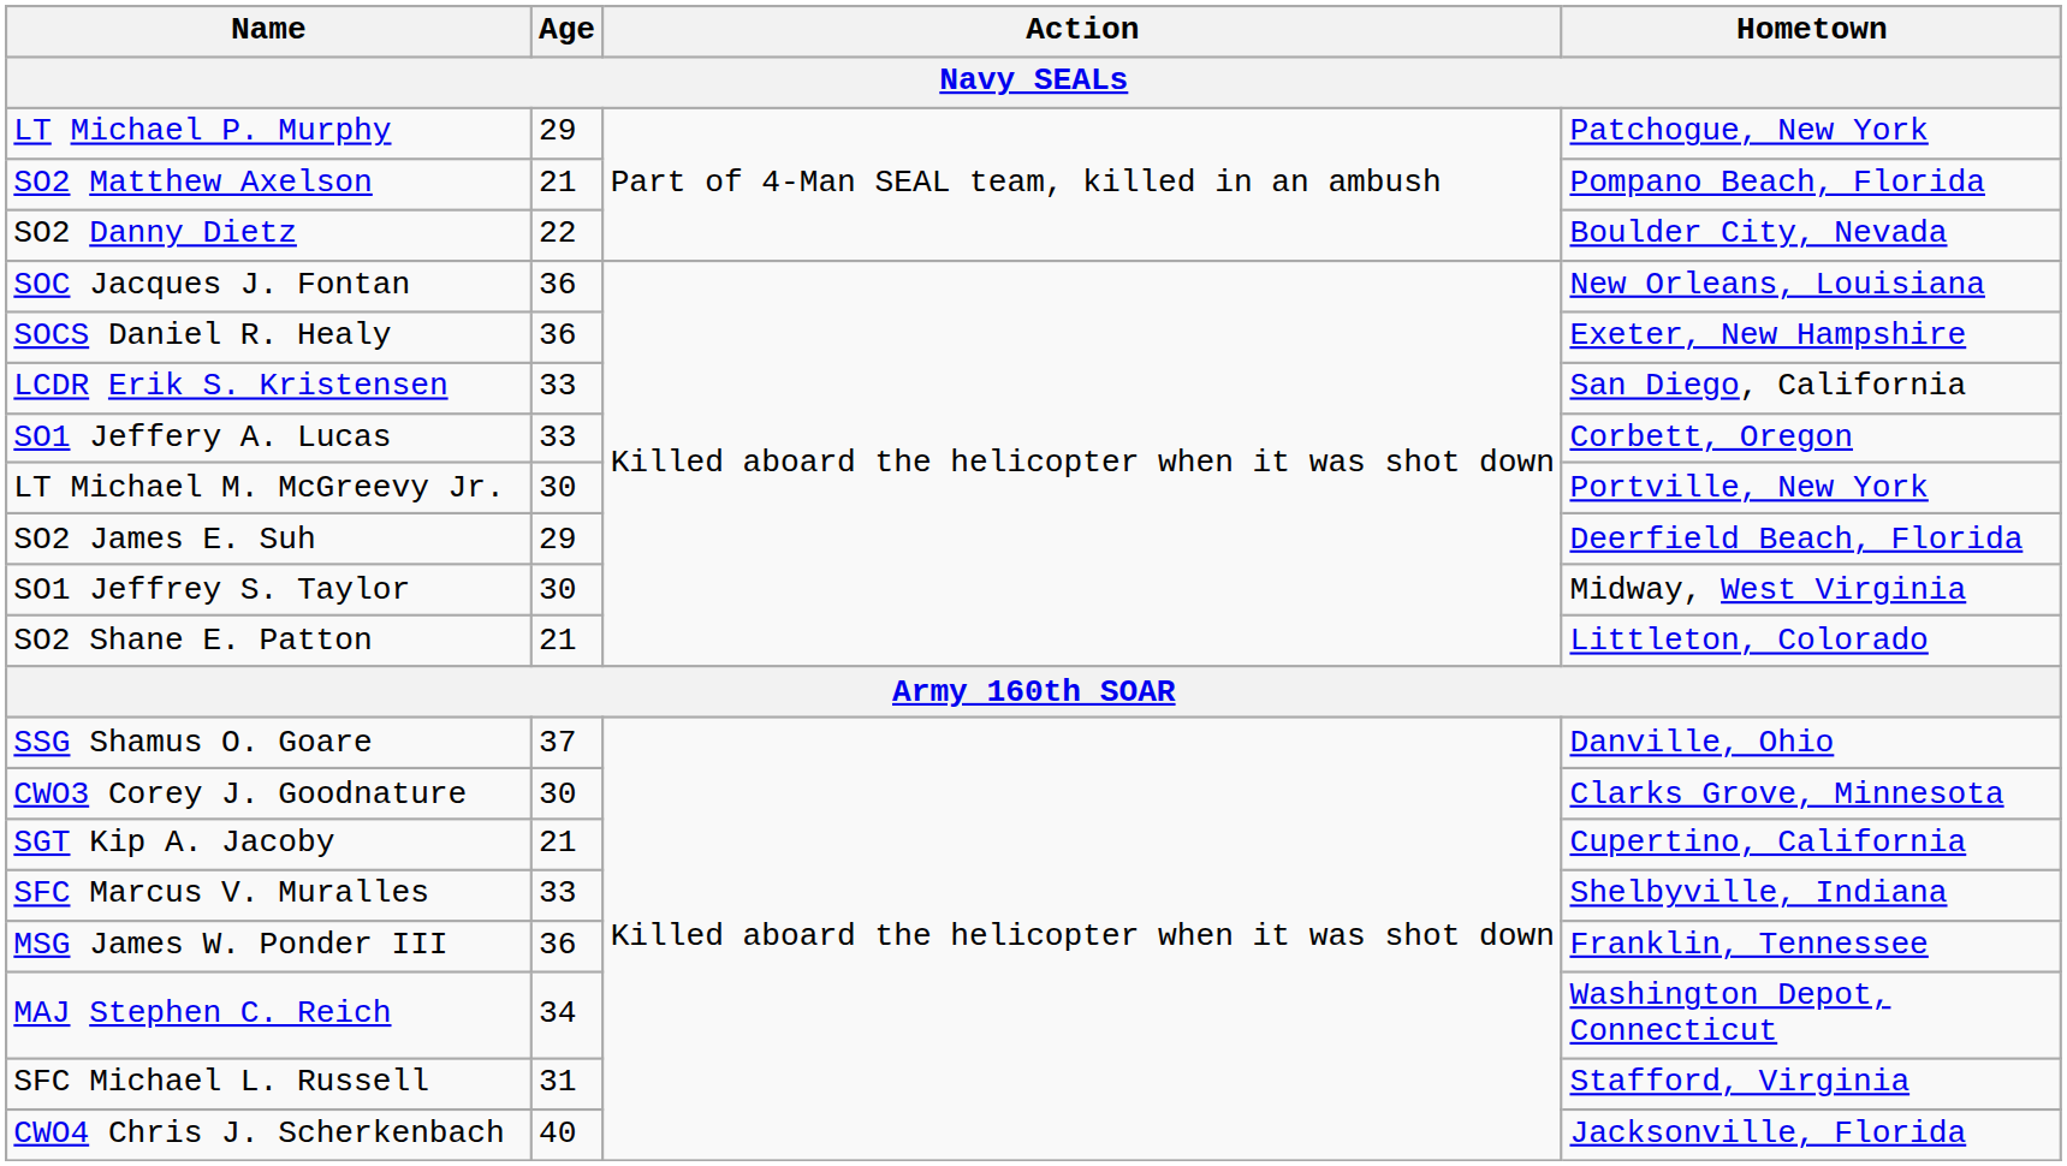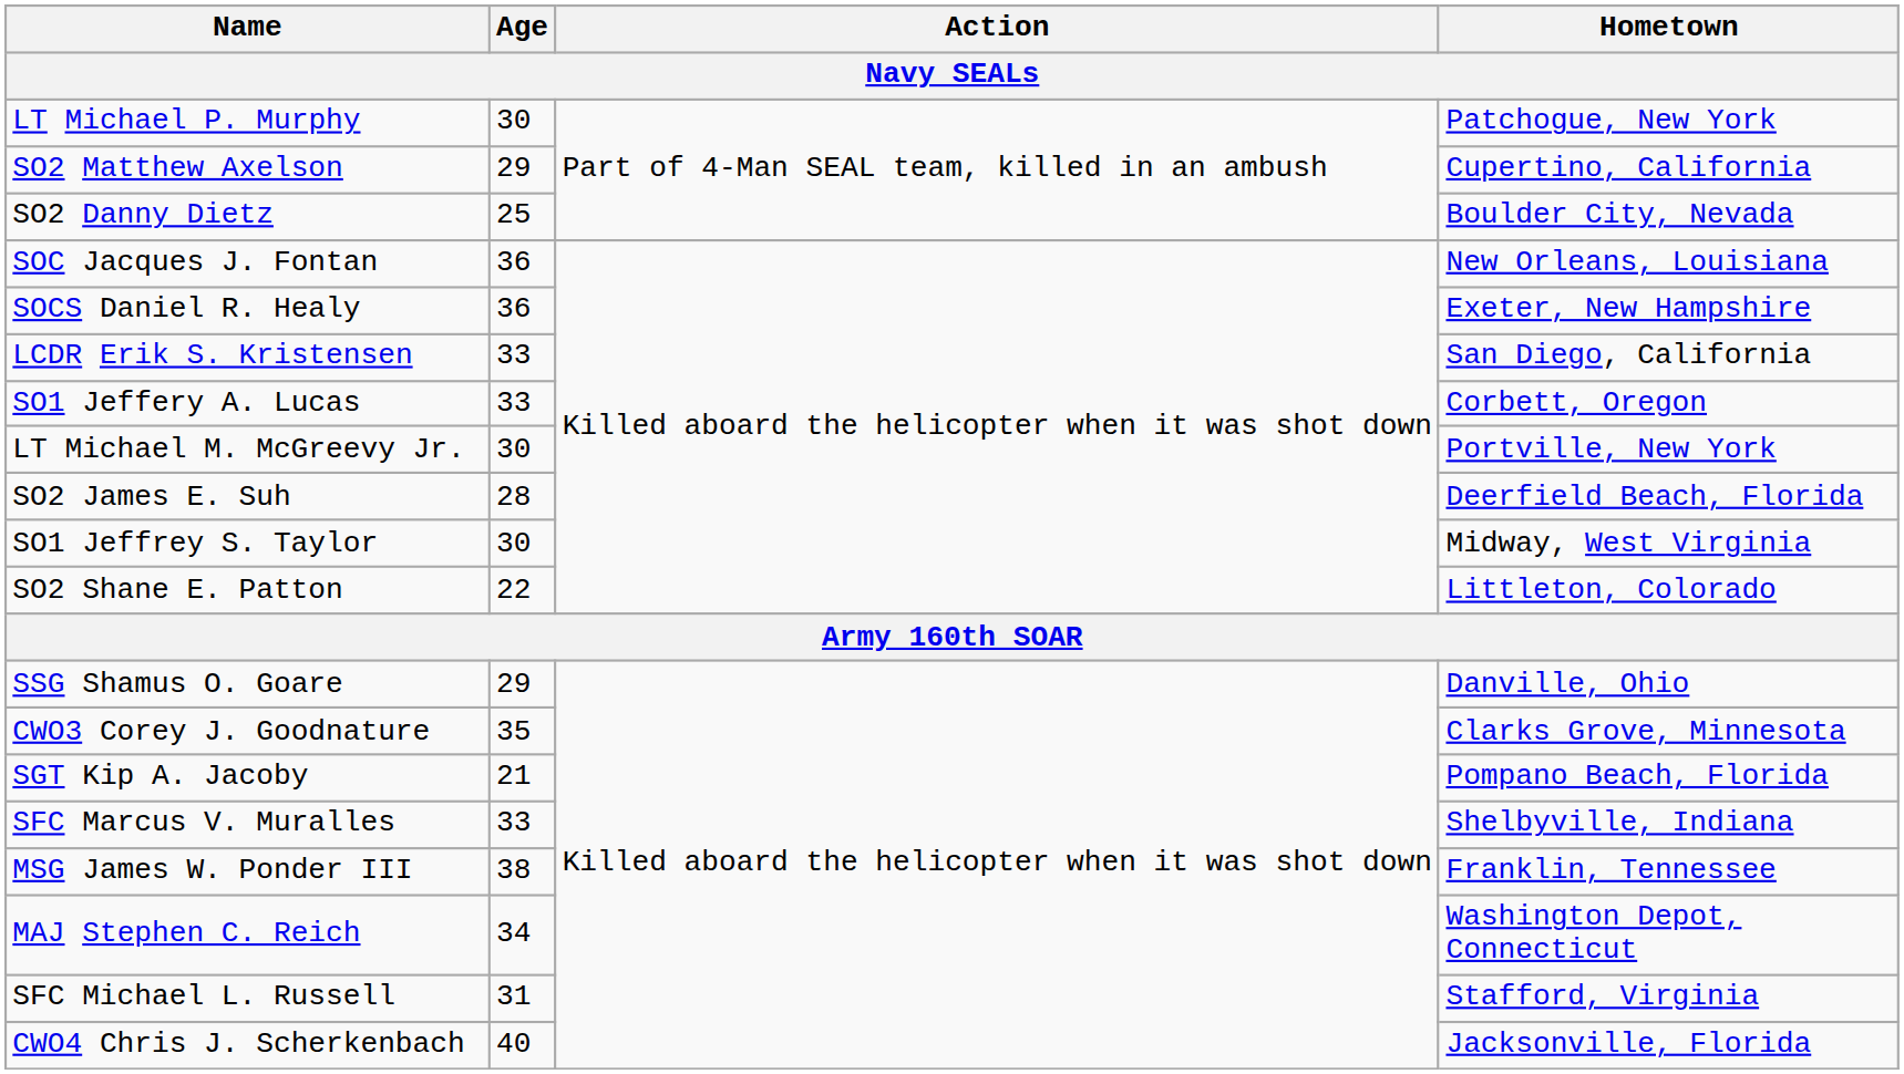 <table class=wikitable style="font-size:95%;">
 <tr>
 <th style="width:200px;">Name</th>
 <th style="width:11px;">Age</th>
 <th>Action</th>
 <th style="width:190px;">Hometown</th>
 </tr>
 <tr>
 <th colspan=4><a href='#'>Navy SEALs</a></th>
 </tr>
 <tr>
 <td><a href='#'>LT</a> <a href='#'>Michael P. Murphy</a></td>
-<td>29</td>
+<td>30</td>
 <td rowspan=3>Part of 4-Man SEAL team, killed in an ambush</td>
 <td><a href='#'>Patchogue, New York</a></td>
 </tr>
 <tr>
 <td><a href='#'>SO2</a> <a href='#'>Matthew Axelson</a></td>
-<td>21</td>
-<td><a href='#'>Pompano Beach, Florida</a></td>
+<td>29</td>
+<td><a href='#'>Cupertino, California</a></td>
 </tr>
 <tr>
 <td>SO2 <a href='#'>Danny Dietz</a></td>
-<td>22</td>
+<td>25</td>
 <td><a href='#'>Boulder City, Nevada</a></td>
 </tr>
 <tr>
 <td><a href='#'>SOC</a> Jacques J. Fontan</td>
 <td>36</td>
 <td rowspan=8>Killed aboard the helicopter when it was shot down</td>
 <td><a href='#'>New Orleans, Louisiana</a></td>
 </tr>
 <tr>
 <td><a href='#'>SOCS</a> Daniel R. Healy</td>
 <td>36</td>
 <td><a href='#'>Exeter, New Hampshire</a></td>
 </tr>
 <tr>
 <td><a href='#'>LCDR</a> <a href='#'>Erik S. Kristensen</a></td>
 <td>33</td>
 <td><a href='#'>San Diego</a>, California</td>
 </tr>
 <tr>
 <td><a href='#'>SO1</a> Jeffery A. Lucas</td>
 <td>33</td>
 <td><a href='#'>Corbett, Oregon</a></td>
 </tr>
 <tr>
 <td>LT Michael M. McGreevy Jr.</td>
 <td>30</td>
 <td><a href='#'>Portville, New York</a></td>
 </tr>
 <tr>
 <td>SO2 James E. Suh</td>
-<td>29</td>
+<td>28</td>
 <td><a href='#'>Deerfield Beach, Florida</a></td>
 </tr>
 <tr>
 <td>SO1 Jeffrey S. Taylor</td>
 <td>30</td>
 <td>Midway, <a href='#'>West Virginia</a></td>
 </tr>
 <tr>
 <td>SO2 Shane E. Patton</td>
-<td>21</td>
+<td>22</td>
 <td><a href='#'>Littleton, Colorado</a></td>
 </tr>
 <tr>
 <th colspan=4><a href='#'>Army 160th SOAR</a></th>
 </tr>
 <tr>
 <td><a href='#'>SSG</a> Shamus O. Goare</td>
-<td>37</td>
+<td>29</td>
 <td rowspan=8>Killed aboard the helicopter when it was shot down</td>
 <td><a href='#'>Danville, Ohio</a></td>
 </tr>
 <tr>
 <td><a href='#'>CWO3</a> Corey J. Goodnature</td>
-<td>30</td>
+<td>35</td>
 <td><a href='#'>Clarks Grove, Minnesota</a></td>
 </tr>
 <tr>
 <td><a href='#'>SGT</a> Kip A. Jacoby</td>
 <td>21</td>
-<td><a href='#'>Cupertino, California</a></td>
+<td><a href='#'>Pompano Beach, Florida</a></td>
 </tr>
 <tr>
 <td><a href='#'>SFC</a> Marcus V. Muralles</td>
 <td>33</td>
 <td><a href='#'>Shelbyville, Indiana</a></td>
 </tr>
 <tr>
 <td><a href='#'>MSG</a> James W. Ponder III</td>
-<td>36</td>
+<td>38</td>
 <td><a href='#'>Franklin, Tennessee</a></td>
 </tr>
 <tr>
 <td><a href='#'>MAJ</a> <a href='#'>Stephen C. Reich</a></td>
 <td>34</td>
 <td><a href='#'>Washington Depot, Connecticut</a></td>
 </tr>
 <tr>
 <td>SFC Michael L. Russell</td>
 <td>31</td>
 <td><a href='#'>Stafford, Virginia</a></td>
 </tr>
 <tr>
 <td><a href='#'>CWO4</a> Chris J. Scherkenbach</td>
 <td>40</td>
 <td><a href='#'>Jacksonville, Florida</a></td>
 </tr>
 </table>
